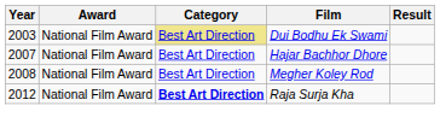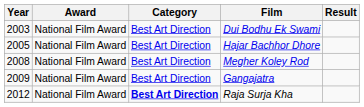 <table class="wikitable" style="font-size: 95%;">
 <tr>
 <th>Year</th>
 <th>Award</th>
 <th>Category</th>
 <th>Film</th>
 <th>Result</th>
 </tr>
 <tr>
 <td>2003</td>
 <td>National Film Award</td>
-<td style="background: khaki;"><a href='#'>Best Art Direction</a></td>
+<td><a href='#'>Best Art Direction</a></td>
 <td><em><a href='#'>Dui Bodhu Ek Swami</a></em></td>
 <td></td>
 </tr>
 <tr>
-<td>2007</td>
+<td>2005</td>
 <td>National Film Award</td>
 <td><a href='#'>Best Art Direction</a></td>
 <td><em><a href='#'>Hajar Bachhor Dhore</a></em></td>
 <td></td>
 </tr>
 <tr>
 <td>2008</td>
 <td>National Film Award</td>
 <td><a href='#'>Best Art Direction</a></td>
 <td><em><a href='#'>Megher Koley Rod</a></em></td>
 <td></td>
 </tr>
 <tr>
+<td>2009</td>
+<td>National Film Award</td>
+<td><a href='#'>Best Art Direction</a></td>
+<td><em><a href='#'>Gangajatra</a></em></td>
+<td></td>
+</tr>
+<tr>
 <td>2012</td>
 <td>National Film Award</td>
 <td><strong><a href='#'>Best Art Direction</a></strong></td>
 <td><em>Raja Surja Kha</em></td>
 <td></td>
 </tr>
 </table>
